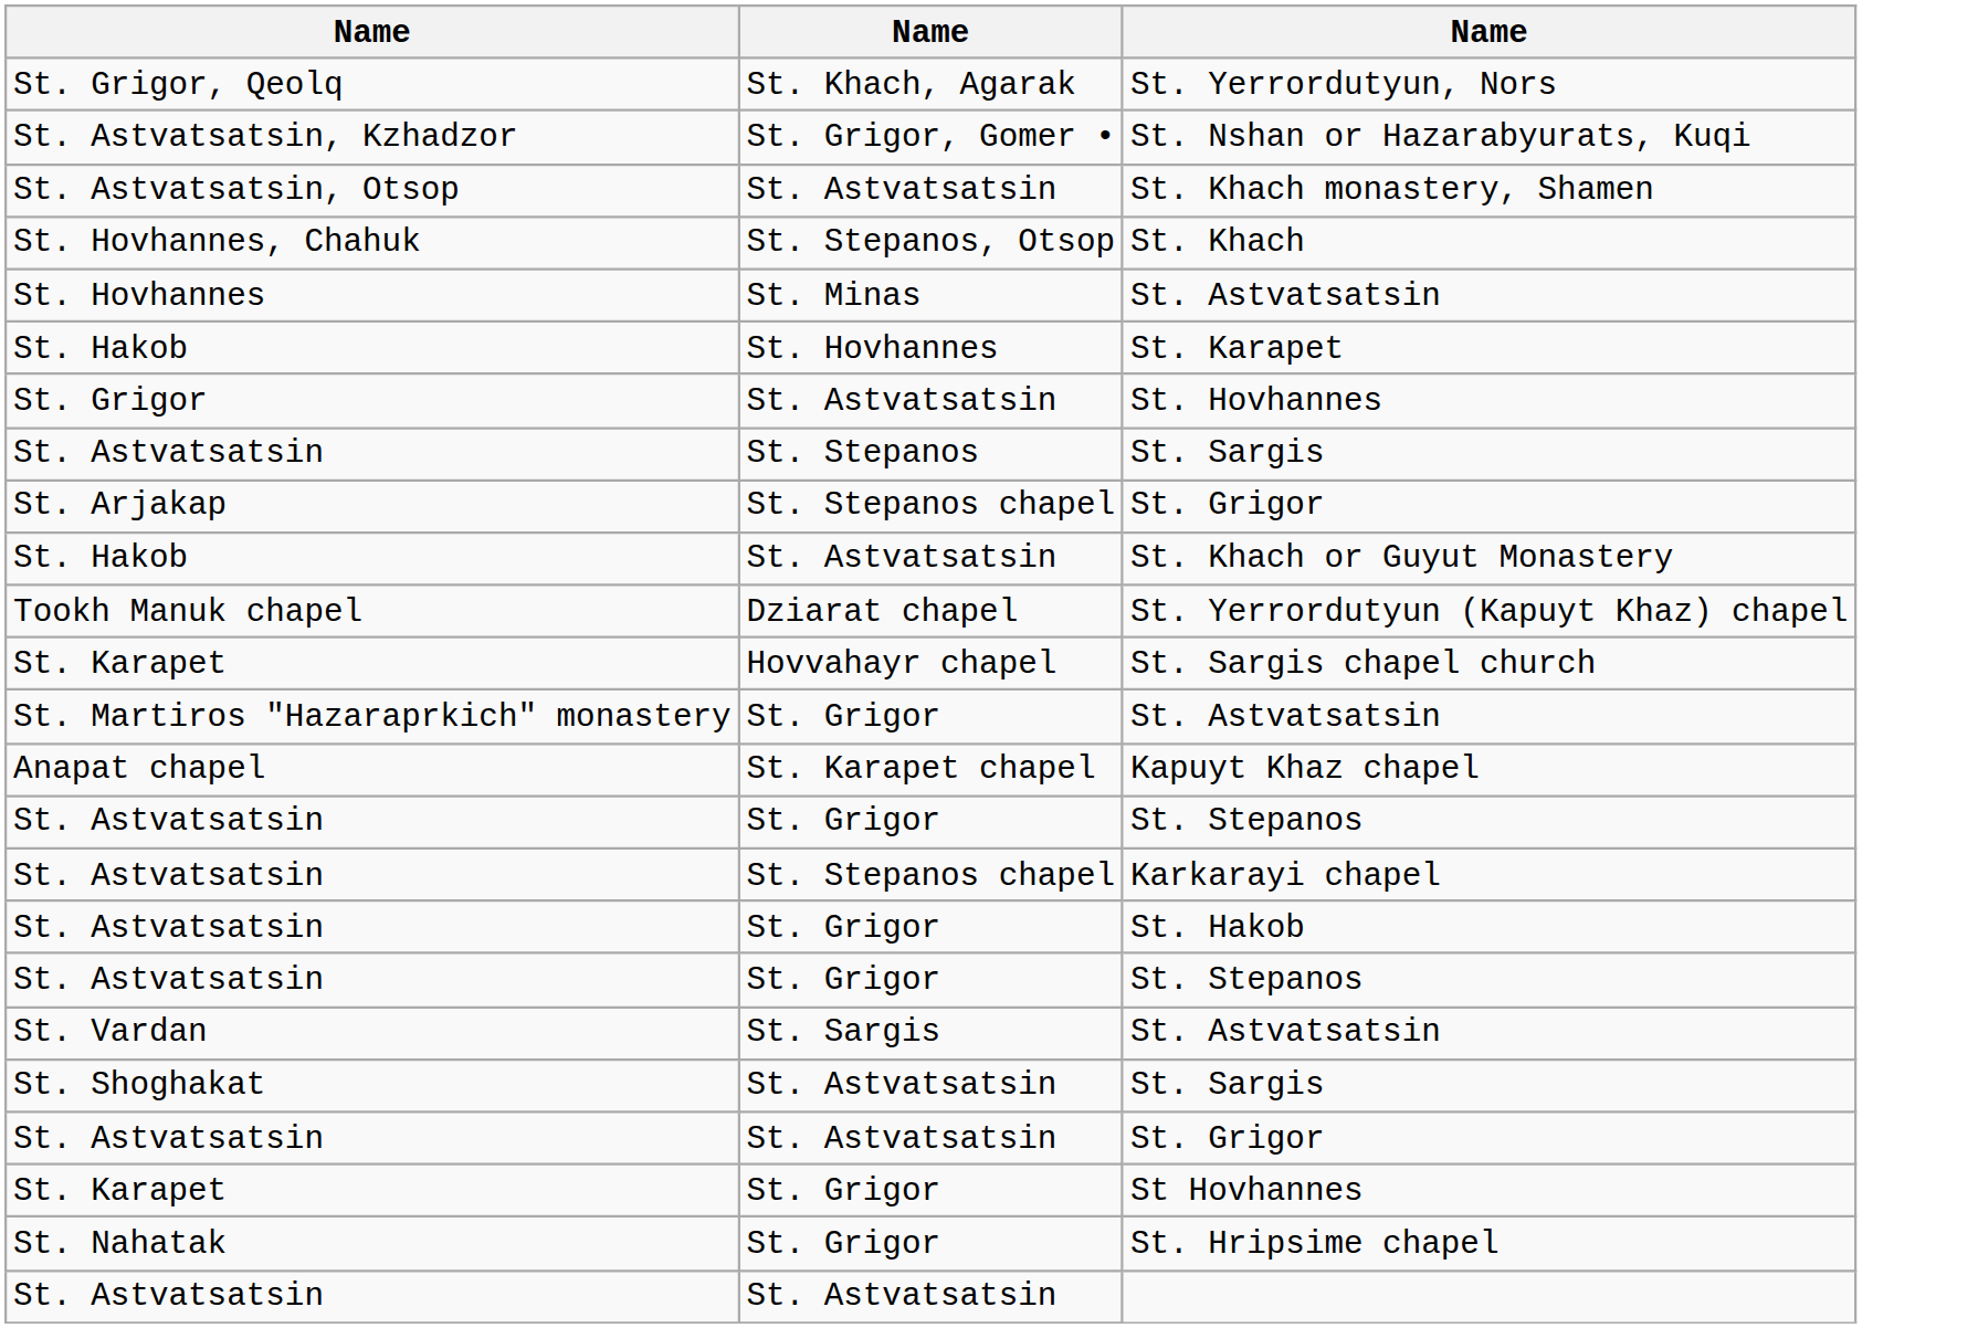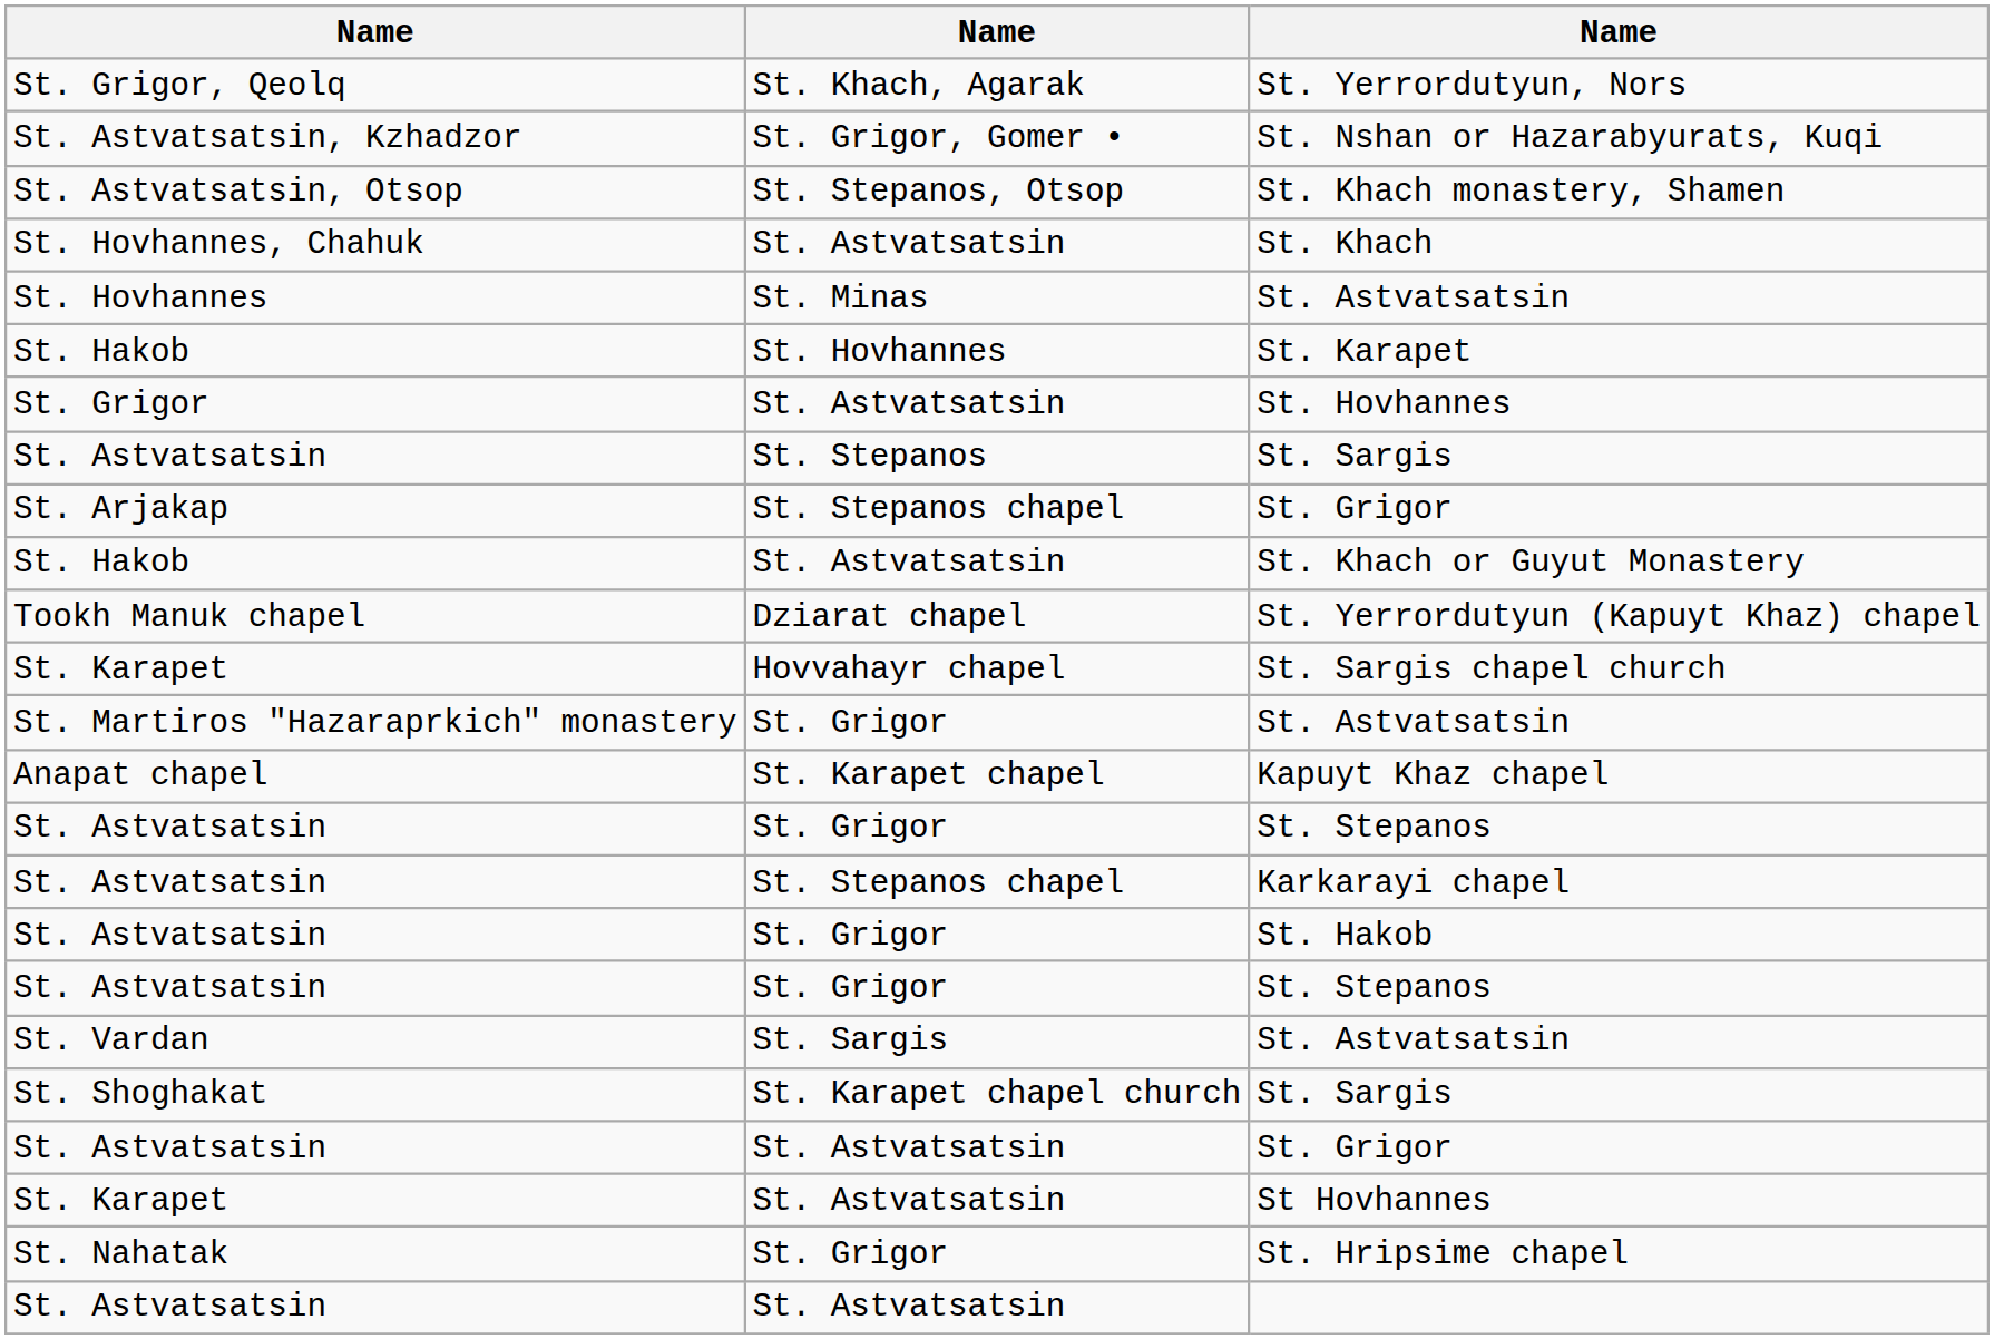 <table class="wikitable">
 <tr>
 <th>Name</th>
 <th>Name</th>
 <th>Name</th>
 </tr>
 <tr>
 <td>St. Grigor, Qeolq</td>
 <td>St. Khach, Agarak</td>
 <td>St. Yerrordutyun, Nors</td>
 </tr>
 <tr>
 <td>St. Astvatsatsin, Kzhadzor</td>
 <td>St. Grigor, Gomer  •</td>
 <td>St. Nshan or Hazarabyurats, Kuqi</td>
 </tr>
 <tr>
 <td>St. Astvatsatsin, Otsop</td>
-<td>St. Astvatsatsin</td>
+<td>St. Stepanos, Otsop</td>
 <td>St. Khach monastery, Shamen</td>
 </tr>
 <tr>
 <td>St. Hovhannes, Chahuk</td>
-<td>St. Stepanos, Otsop</td>
+<td>St. Astvatsatsin</td>
 <td>St. Khach</td>
 </tr>
 <tr>
 <td>St. Hovhannes</td>
 <td>St. Minas</td>
 <td>St. Astvatsatsin</td>
 </tr>
 <tr>
 <td>St. Hakob</td>
 <td>St. Hovhannes</td>
 <td>St. Karapet</td>
 </tr>
 <tr>
 <td>St. Grigor</td>
 <td>St. Astvatsatsin</td>
 <td>St. Hovhannes</td>
 </tr>
 <tr>
 <td>St. Astvatsatsin</td>
 <td>St. Stepanos</td>
 <td>St. Sargis</td>
 </tr>
 <tr>
 <td>St. Arjakap</td>
 <td>St. Stepanos chapel</td>
 <td>St. Grigor</td>
 </tr>
 <tr>
 <td>St. Hakob</td>
 <td>St. Astvatsatsin</td>
 <td>St. Khach or Guyut Monastery</td>
 </tr>
 <tr>
 <td>Tookh Manuk chapel</td>
 <td>Dziarat chapel</td>
 <td>St. Yerrordutyun (Kapuyt Khaz) chapel</td>
 </tr>
 <tr>
 <td>St. Karapet</td>
 <td>Hovvahayr chapel</td>
 <td>St. Sargis chapel church</td>
 </tr>
 <tr>
 <td>St. Martiros "Hazaraprkich" monastery</td>
 <td>St. Grigor</td>
 <td>St. Astvatsatsin</td>
 </tr>
 <tr>
 <td>Anapat chapel</td>
 <td>St. Karapet chapel</td>
 <td>Kapuyt Khaz chapel</td>
 </tr>
 <tr>
 <td>St. Astvatsatsin</td>
 <td>St. Grigor</td>
 <td>St. Stepanos</td>
 </tr>
 <tr>
 <td>St. Astvatsatsin</td>
 <td>St. Stepanos chapel</td>
 <td>Karkarayi chapel</td>
 </tr>
 <tr>
 <td>St. Astvatsatsin</td>
 <td>St. Grigor</td>
 <td>St. Hakob</td>
 </tr>
 <tr>
 <td>St. Astvatsatsin</td>
 <td>St. Grigor</td>
 <td>St. Stepanos</td>
 </tr>
 <tr>
 <td>St. Vardan</td>
 <td>St. Sargis</td>
 <td>St. Astvatsatsin</td>
 </tr>
 <tr>
 <td>St. Shoghakat</td>
-<td>St. Astvatsatsin</td>
+<td>St. Karapet chapel church</td>
 <td>St. Sargis</td>
 </tr>
 <tr>
 <td>St. Astvatsatsin</td>
 <td>St. Astvatsatsin</td>
 <td>St. Grigor</td>
 </tr>
 <tr>
 <td>St. Karapet</td>
-<td>St. Grigor</td>
+<td>St. Astvatsatsin</td>
 <td>St Hovhannes</td>
 </tr>
 <tr>
 <td>St. Nahatak</td>
 <td>St. Grigor</td>
 <td>St. Hripsime chapel</td>
 </tr>
 <tr>
 <td>St. Astvatsatsin</td>
 <td>St. Astvatsatsin</td>
 </tr>
 <tr>
 </tr>
 </table>
